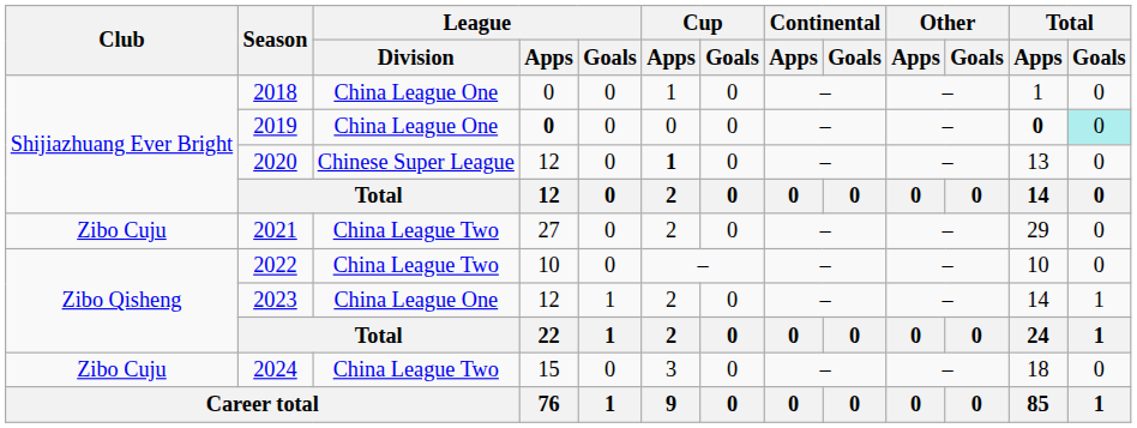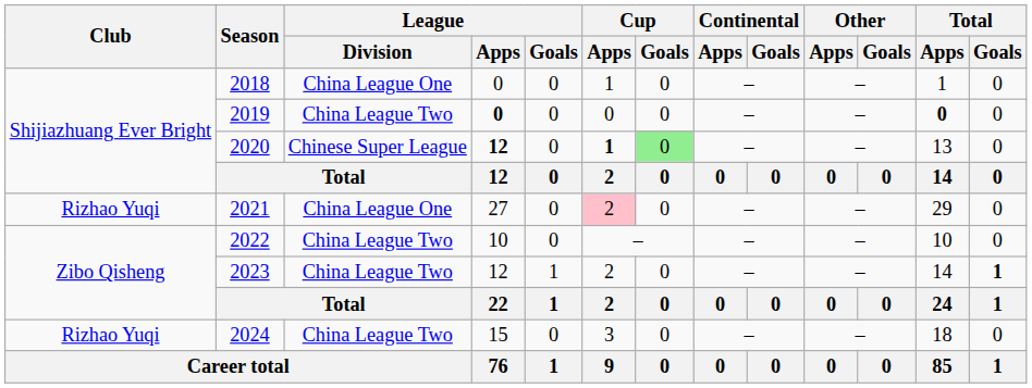 <table class="wikitable" style="text-align: center">
 <tr>
 <th rowspan="2">Club</th>
 <th rowspan="2">Season</th>
 <th colspan="3">League</th>
 <th colspan="2">Cup</th>
 <th colspan="2">Continental</th>
 <th colspan="2">Other</th>
 <th colspan="2">Total</th>
 </tr>
 <tr>
 <th>Division</th>
 <th>Apps</th>
 <th>Goals</th>
 <th>Apps</th>
 <th>Goals</th>
 <th>Apps</th>
 <th>Goals</th>
 <th>Apps</th>
 <th>Goals</th>
 <th>Apps</th>
 <th>Goals</th>
 </tr>
 <tr>
 <td rowspan=4><a href='#'>Shijiazhuang Ever Bright</a></td>
 <td><a href='#'>2018</a></td>
 <td><a href='#'>China League One</a></td>
 <td>0</td>
 <td>0</td>
 <td>1</td>
 <td>0</td>
 <td colspan="2">–</td>
 <td colspan="2">–</td>
 <td>1</td>
 <td>0</td>
 </tr>
 <tr>
 <td><a href='#'>2019</a></td>
-<td><a href='#'>China League One</a></td>
+<td><a href='#'>China League Two</a></td>
 <td><strong>0</strong></td>
 <td>0</td>
 <td>0</td>
 <td>0</td>
 <td colspan="2">–</td>
 <td colspan="2">–</td>
 <td><strong>0</strong></td>
-<td style="background: paleturquoise;">0</td>
+<td>0</td>
 </tr>
 <tr>
 <td><a href='#'>2020</a></td>
 <td><a href='#'>Chinese Super League</a></td>
-<td>12</td>
+<td><strong>12</strong></td>
 <td>0</td>
 <td><strong>1</strong></td>
-<td>0</td>
+<td style="background: lightgreen;">0</td>
 <td colspan="2">–</td>
 <td colspan="2">–</td>
 <td>13</td>
 <td>0</td>
 </tr>
 <tr>
 <th colspan=2>Total</th>
 <th>12</th>
 <th>0</th>
 <th>2</th>
 <th>0</th>
 <th>0</th>
 <th>0</th>
 <th>0</th>
 <th>0</th>
 <th>14</th>
 <th>0</th>
 </tr>
 <tr>
-<td><a href='#'>Zibo Cuju</a></td>
+<td><a href='#'>Rizhao Yuqi</a></td>
 <td><a href='#'>2021</a></td>
-<td><a href='#'>China League Two</a></td>
+<td><a href='#'>China League One</a></td>
 <td>27</td>
 <td>0</td>
-<td>2</td>
+<td style="background: pink;">2</td>
 <td>0</td>
 <td colspan="2">–</td>
 <td colspan="2">–</td>
 <td>29</td>
 <td>0</td>
 </tr>
 <tr>
 <td rowspan=3><a href='#'>Zibo Qisheng</a></td>
 <td><a href='#'>2022</a></td>
 <td><a href='#'>China League Two</a></td>
 <td>10</td>
 <td>0</td>
 <td colspan="2">–</td>
 <td colspan="2">–</td>
 <td colspan="2">–</td>
 <td>10</td>
 <td>0</td>
 </tr>
 <tr>
 <td><a href='#'>2023</a></td>
-<td><a href='#'>China League One</a></td>
+<td><a href='#'>China League Two</a></td>
 <td>12</td>
 <td>1</td>
 <td>2</td>
 <td>0</td>
 <td colspan="2">–</td>
 <td colspan="2">–</td>
 <td>14</td>
-<td>1</td>
+<td><strong>1</strong></td>
 </tr>
 <tr>
 <th colspan=2>Total</th>
 <th>22</th>
 <th>1</th>
 <th>2</th>
 <th>0</th>
 <th>0</th>
 <th>0</th>
 <th>0</th>
 <th>0</th>
 <th>24</th>
 <th>1</th>
 </tr>
 <tr>
-<td><a href='#'>Zibo Cuju</a></td>
+<td><a href='#'>Rizhao Yuqi</a></td>
 <td><a href='#'>2024</a></td>
 <td><a href='#'>China League Two</a></td>
 <td>15</td>
 <td>0</td>
 <td>3</td>
 <td>0</td>
 <td colspan="2">–</td>
 <td colspan="2">–</td>
 <td>18</td>
 <td>0</td>
 </tr>
 <tr>
 <th colspan=3>Career total</th>
 <th>76</th>
 <th>1</th>
 <th>9</th>
 <th>0</th>
 <th>0</th>
 <th>0</th>
 <th>0</th>
 <th>0</th>
 <th>85</th>
 <th>1</th>
 </tr>
 </table>
